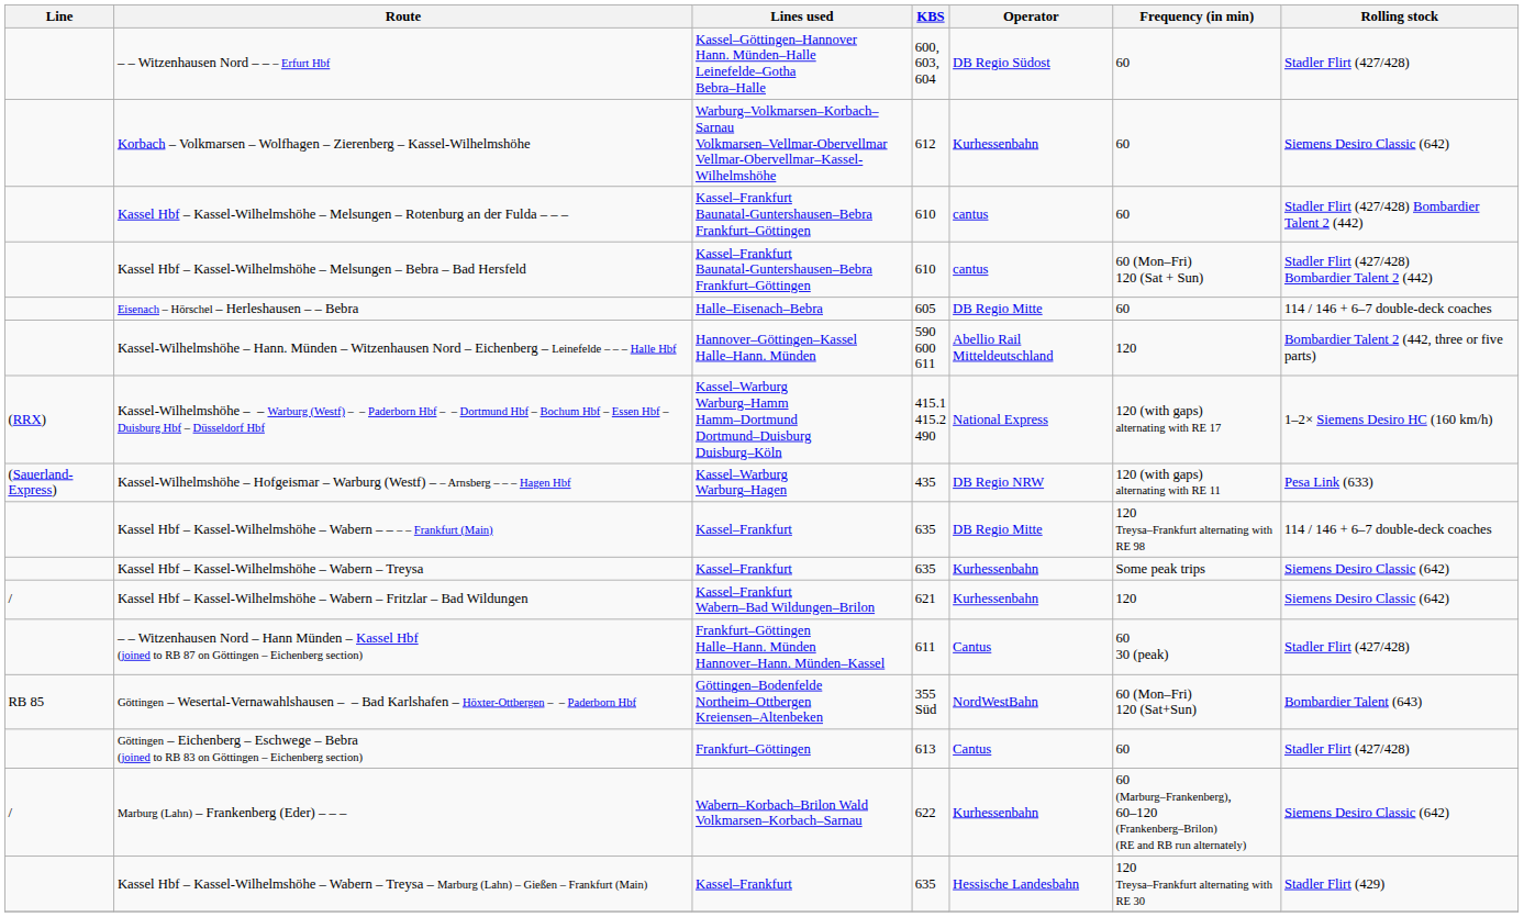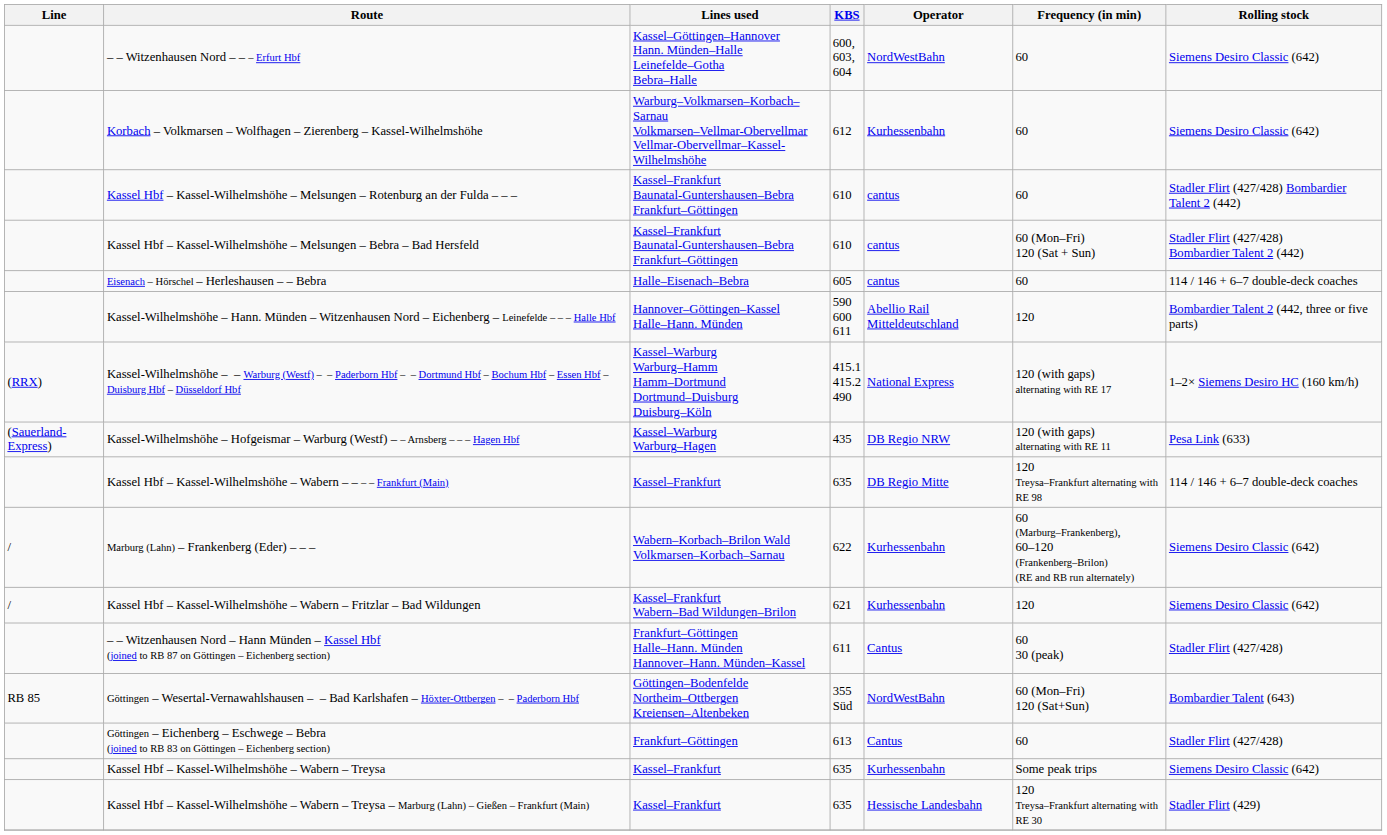 <table class="wikitable" style="font-size:91%; width:100%;">
 <tr class=>
 <th>Line</th>
 <th>Route</th>
 <th>Lines used</th>
 <th width="20"><a href='#'>KBS</a></th>
 <th>Operator</th>
 <th>Frequency (in min)</th>
 <th>Rolling stock</th>
 </tr>
 <tr>
 <td></td>
 <td> –  – Witzenhausen Nord –  – <small> – <a href='#'>Erfurt Hbf</a> </small></td>
 <td><a href='#'>Kassel–Göttingen–Hannover</a><br><a href='#'>Hann. Münden–Halle</a><br><a href='#'>Leinefelde–Gotha</a><br><a href='#'>Bebra–Halle</a></td>
 <td>600, 603, 604</td>
-<td><a href='#'>DB Regio Südost</a></td>
+<td><a href='#'>NordWestBahn</a></td>
 <td>60</td>
-<td><a href='#'>Stadler Flirt</a> (427/428)</td>
+<td><a href='#'>Siemens Desiro Classic</a> (642)</td>
 </tr>
 <tr>
 <td></td>
 <td><a href='#'>Korbach</a> – Volkmarsen – Wolfhagen – Zierenberg – Kassel-Wilhelmshöhe</td>
 <td><a href='#'>Warburg–Volkmarsen–Korbach–Sarnau</a><br><a href='#'>Volkmarsen–Vellmar-Obervellmar</a><br><a href='#'>Vellmar-Obervellmar–Kassel-Wilhelmshöhe</a></td>
 <td>612</td>
 <td><a href='#'>Kurhessenbahn</a></td>
 <td>60</td>
 <td><a href='#'>Siemens Desiro Classic</a> (642)</td>
 </tr>
 <tr>
 <td></td>
 <td><a href='#'>Kassel Hbf</a> – Kassel-Wilhelmshöhe – Melsungen – Rotenburg an der Fulda –  –  – <small></small></td>
 <td><a href='#'>Kassel–Frankfurt</a><br><a href='#'>Baunatal-Guntershausen–Bebra</a><br><a href='#'>Frankfurt–Göttingen</a></td>
 <td>610</td>
 <td><a href='#'>cantus</a></td>
 <td>60</td>
 <td><a href='#'>Stadler Flirt</a> (427/428) <a href='#'>Bombardier Talent 2</a> (442)</td>
 </tr>
 <tr>
 <td></td>
 <td>Kassel Hbf – Kassel-Wilhelmshöhe – Melsungen – Bebra – Bad Hersfeld</td>
 <td><a href='#'>Kassel–Frankfurt</a><br><a href='#'>Baunatal-Guntershausen–Bebra</a><br><a href='#'>Frankfurt–Göttingen</a></td>
 <td>610</td>
 <td><a href='#'>cantus</a></td>
 <td>60 (Mon–Fri) <br> 120 (Sat + Sun)</td>
 <td><a href='#'>Stadler Flirt</a> (427/428)<br><a href='#'>Bombardier Talent 2</a> (442)</td>
 </tr>
 <tr>
 <td></td>
 <td><small><a href='#'>Eisenach</a> – Hörschel </small> – Herleshausen –  – Bebra</td>
 <td><a href='#'>Halle–Eisenach–Bebra</a></td>
 <td>605</td>
-<td><a href='#'>DB Regio Mitte</a></td>
+<td><a href='#'>cantus</a></td>
 <td>60</td>
 <td>114 / 146 + 6–7 double-deck coaches</td>
 </tr>
 <tr>
 <td></td>
 <td>Kassel-Wilhelmshöhe – Hann. Münden – Witzenhausen Nord – Eichenberg – <small>Leinefelde –  –  – <a href='#'>Halle Hbf</a></small></td>
 <td><a href='#'>Hannover–Göttingen–Kassel</a><br><a href='#'>Halle–Hann. Münden</a></td>
 <td>590<br>600<br>611</td>
 <td><a href='#'>Abellio Rail Mitteldeutschland</a></td>
 <td>120</td>
 <td><a href='#'>Bombardier Talent 2</a> (442, three or five parts)</td>
 </tr>
 <tr>
 <td> (<a href='#'>RRX</a>)</td>
 <td>Kassel-Wilhelmshöhe –  – <small><a href='#'>Warburg (Westf)</a> –  – <a href='#'>Paderborn Hbf</a> –  – <a href='#'>Dortmund Hbf</a> – <a href='#'>Bochum Hbf</a> – <a href='#'>Essen Hbf</a> – <a href='#'>Duisburg Hbf</a> – <a href='#'>Düsseldorf Hbf</a></small></td>
 <td><a href='#'>Kassel–Warburg</a><br><a href='#'>Warburg–Hamm</a><br><a href='#'>Hamm–Dortmund</a><br><a href='#'>Dortmund–Duisburg</a> <br><a href='#'>Duisburg–Köln</a></td>
 <td>415.1<br>415.2<br>490</td>
 <td><a href='#'>National Express</a></td>
 <td>120 (with gaps)<br><small>alternating with RE 17</small></td>
 <td>1–2× <a href='#'>Siemens Desiro HC</a> (160 km/h)</td>
 </tr>
 <tr>
 <td> (<a href='#'>Sauerland-Express</a>)</td>
 <td>Kassel-Wilhelmshöhe – Hofgeismar – Warburg (Westf) – <small> – Arnsberg –  –  – <a href='#'>Hagen Hbf</a> </small></td>
 <td><a href='#'>Kassel–Warburg</a><br><a href='#'>Warburg–Hagen</a></td>
 <td>435</td>
 <td><a href='#'>DB Regio NRW</a></td>
 <td>120 (with gaps)<br><small>alternating with RE 11</small></td>
 <td><a href='#'>Pesa Link</a> (633)</td>
 </tr>
 <tr>
 <td></td>
 <td>Kassel Hbf – Kassel-Wilhelmshöhe – Wabern –  – <small> –  – <a href='#'>Frankfurt (Main)</a></small></td>
 <td><a href='#'>Kassel–Frankfurt</a></td>
 <td>635</td>
 <td><a href='#'>DB Regio Mitte</a></td>
 <td>120 <br><small>Treysa–Frankfurt alternating with RE 98</small></td>
 <td>114 / 146 + 6–7 double-deck coaches</td>
 </tr>
 <tr>
-<td></td>
-<td>Kassel Hbf – Kassel-Wilhelmshöhe – Wabern – Treysa</td>
-<td><a href='#'>Kassel–Frankfurt</a></td>
-<td>635</td>
+<td>/</td>
+<td><small>Marburg (Lahn)</small> – Frankenberg (Eder) –  –  – </td>
+<td><a href='#'>Wabern–Korbach–Brilon Wald</a><br><a href='#'>Volkmarsen–Korbach–Sarnau</a></td>
+<td>622</td>
 <td><a href='#'>Kurhessenbahn</a></td>
-<td>Some peak trips</td>
+<td>60 <br><small>(Marburg–Frankenberg)</small>,<br>60–120 <br><small>(Frankenberg–Brilon)</small><br><small>(RE and RB run alternately)</small></td>
 <td><a href='#'>Siemens Desiro Classic</a> (642)</td>
 </tr>
 <tr>
 <td>/</td>
 <td>Kassel Hbf – Kassel-Wilhelmshöhe – Wabern – Fritzlar – Bad Wildungen</td>
 <td><a href='#'>Kassel–Frankfurt</a><br><a href='#'>Wabern–Bad Wildungen–Brilon</a></td>
 <td>621</td>
 <td><a href='#'>Kurhessenbahn</a></td>
 <td>120</td>
 <td><a href='#'>Siemens Desiro Classic</a> (642)</td>
 </tr>
 <tr>
 <td></td>
 <td><small></small> –  – Witzenhausen Nord – Hann Münden – <a href='#'>Kassel Hbf</a><br><small>(<a href='#'>joined</a> to RB 87 on Göttingen – Eichenberg section)</small></td>
 <td><a href='#'>Frankfurt–Göttingen</a><br><a href='#'>Halle–Hann. Münden</a><br><a href='#'>Hannover–Hann. Münden–Kassel</a></td>
 <td>611</td>
 <td><a href='#'>Cantus</a></td>
 <td>60<br>30 (peak)</td>
 <td><a href='#'>Stadler Flirt</a> (427/428)</td>
 </tr>
 <tr>
 <td>RB 85</td>
 <td><small>Göttingen</small> – Wesertal-Vernawahlshausen – <small> </small> – Bad Karlshafen – <small><a href='#'>Höxter-Ottbergen</a> –  – <a href='#'>Paderborn Hbf</a></small></td>
 <td><a href='#'>Göttingen–Bodenfelde</a><br><a href='#'>Northeim–Ottbergen</a><br><a href='#'>Kreiensen–Altenbeken</a></td>
 <td>355 Süd</td>
 <td><a href='#'>NordWestBahn</a></td>
 <td>60 (Mon–Fri)<br>120 (Sat+Sun)</td>
 <td><a href='#'>Bombardier Talent</a> (643)</td>
 </tr>
 <tr>
 <td></td>
 <td><small>Göttingen</small> – Eichenberg – Eschwege – Bebra<br><small>(<a href='#'>joined</a> to RB 83 on Göttingen – Eichenberg section)</small></td>
 <td><a href='#'>Frankfurt–Göttingen</a></td>
 <td>613</td>
 <td><a href='#'>Cantus</a></td>
 <td>60</td>
 <td><a href='#'>Stadler Flirt</a> (427/428)</td>
 </tr>
 <tr>
-<td>/</td>
-<td><small>Marburg (Lahn)</small> – Frankenberg (Eder) –  –  – </td>
-<td><a href='#'>Wabern–Korbach–Brilon Wald</a><br><a href='#'>Volkmarsen–Korbach–Sarnau</a></td>
-<td>622</td>
+<td></td>
+<td>Kassel Hbf – Kassel-Wilhelmshöhe – Wabern – Treysa</td>
+<td><a href='#'>Kassel–Frankfurt</a></td>
+<td>635</td>
 <td><a href='#'>Kurhessenbahn</a></td>
-<td>60 <br><small>(Marburg–Frankenberg)</small>,<br>60–120 <br><small>(Frankenberg–Brilon)</small><br><small>(RE and RB run alternately)</small></td>
+<td>Some peak trips</td>
 <td><a href='#'>Siemens Desiro Classic</a> (642)</td>
 </tr>
 <tr>
 <td></td>
 <td>Kassel Hbf – Kassel-Wilhelmshöhe – Wabern – Treysa – <small>Marburg (Lahn) – Gießen – Frankfurt (Main)</small></td>
 <td><a href='#'>Kassel–Frankfurt</a></td>
 <td>635</td>
 <td><a href='#'>Hessische Landesbahn</a></td>
 <td>120 <br><small>Treysa–Frankfurt alternating with RE 30</small></td>
 <td><a href='#'>Stadler Flirt</a> (429)</td>
 </tr>
 <tr>
 </tr>
 </table>
